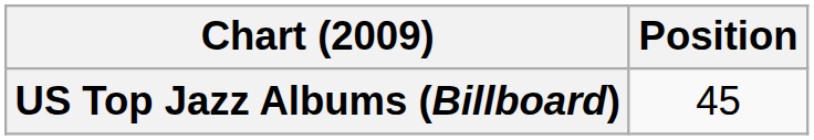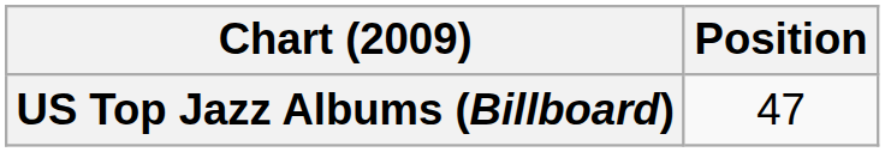 <table class="wikitable plainrowheaders" style="text-align:center">
 <tr>
 <th scope="col">Chart (2009)</th>
 <th scope="col">Position</th>
 </tr>
 <tr>
 <th scope="row">US Top Jazz Albums (<em>Billboard</em>)</th>
-<td>45</td>
+<td>47</td>
 </tr>
 </table>
